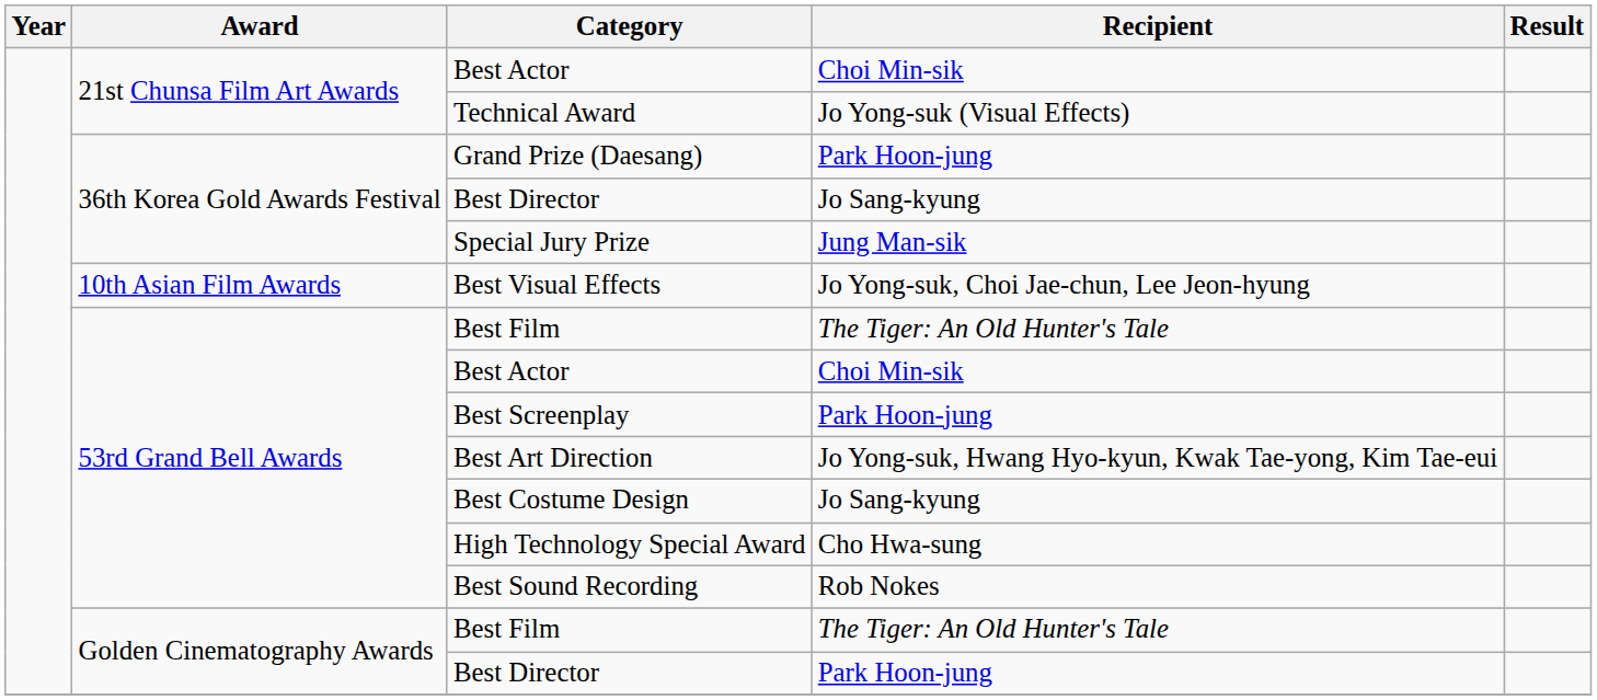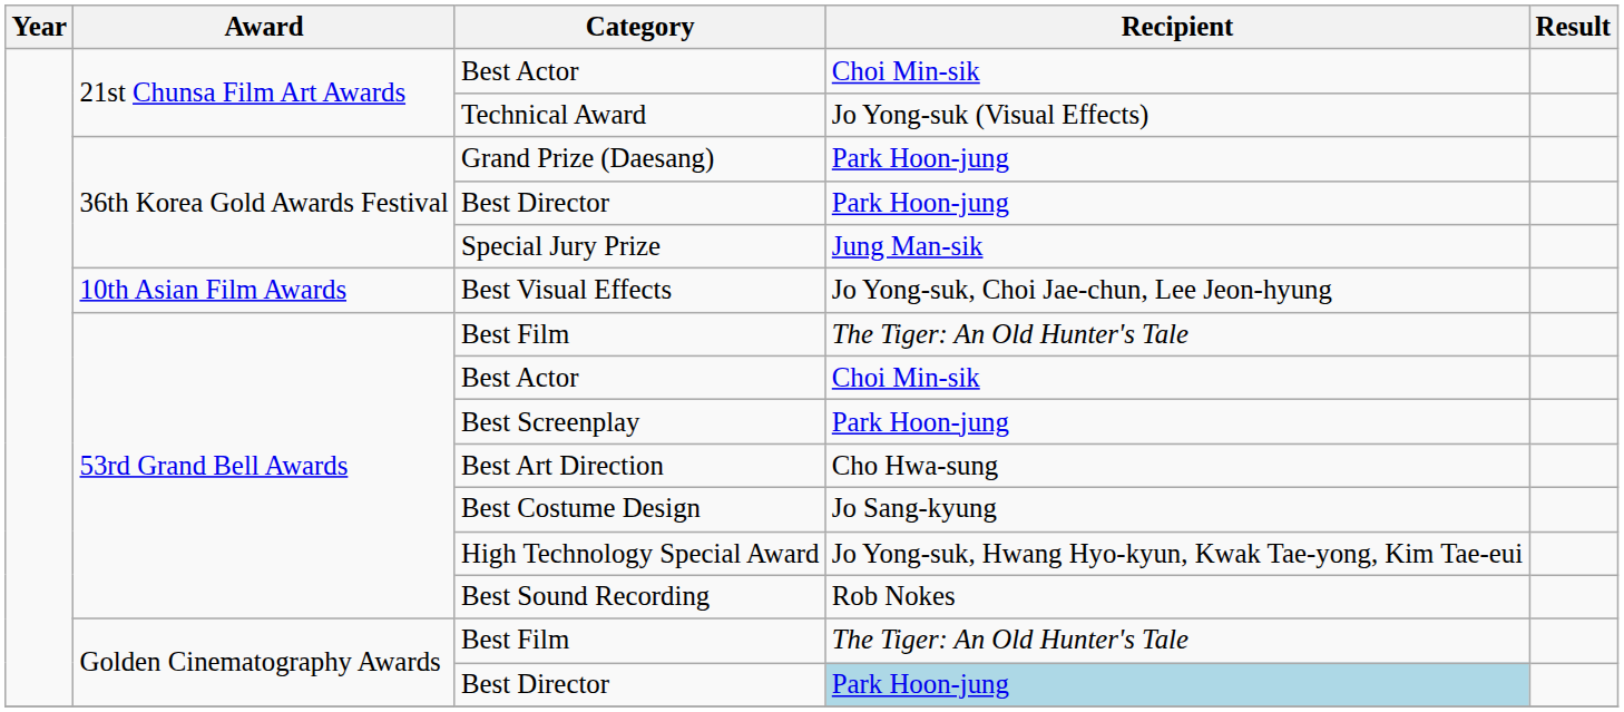 <table class="wikitable">
 <tr>
 <th>Year</th>
 <th>Award</th>
 <th>Category</th>
 <th>Recipient</th>
 <th>Result</th>
 </tr>
 <tr>
 <td rowspan="15"></td>
 <td rowspan="2">21st <a href='#'>Chunsa Film Art Awards</a></td>
 <td>Best Actor</td>
 <td><a href='#'>Choi Min-sik</a></td>
 <td></td>
 </tr>
 <tr>
 <td>Technical Award</td>
 <td>Jo Yong-suk (Visual Effects)</td>
 <td></td>
 </tr>
 <tr>
 <td rowspan="3">36th Korea Gold Awards Festival</td>
 <td>Grand Prize (Daesang)</td>
 <td><a href='#'>Park Hoon-jung</a></td>
 <td></td>
 </tr>
 <tr>
 <td>Best Director</td>
-<td>Jo Sang-kyung</td>
+<td><a href='#'>Park Hoon-jung</a></td>
 <td></td>
 </tr>
 <tr>
 <td>Special Jury Prize</td>
 <td><a href='#'>Jung Man-sik</a></td>
 <td></td>
 </tr>
 <tr>
 <td><a href='#'>10th Asian Film Awards</a></td>
 <td>Best Visual Effects</td>
 <td>Jo Yong-suk, Choi Jae-chun, Lee Jeon-hyung</td>
 <td></td>
 </tr>
 <tr>
 <td rowspan="7"><a href='#'>53rd Grand Bell Awards</a></td>
 <td>Best Film</td>
 <td><em>The Tiger: An Old Hunter's Tale</em></td>
 <td></td>
 </tr>
 <tr>
 <td>Best Actor</td>
 <td><a href='#'>Choi Min-sik</a></td>
 <td></td>
 </tr>
 <tr>
 <td>Best Screenplay</td>
 <td><a href='#'>Park Hoon-jung</a></td>
 <td></td>
 </tr>
 <tr>
 <td>Best Art Direction</td>
-<td>Jo Yong-suk, Hwang Hyo-kyun, Kwak Tae-yong, Kim Tae-eui</td>
+<td>Cho Hwa-sung</td>
 <td></td>
 </tr>
 <tr>
 <td>Best Costume Design</td>
 <td>Jo Sang-kyung</td>
 <td></td>
 </tr>
 <tr>
 <td>High Technology Special Award</td>
-<td>Cho Hwa-sung</td>
+<td>Jo Yong-suk, Hwang Hyo-kyun, Kwak Tae-yong, Kim Tae-eui</td>
 <td></td>
 </tr>
 <tr>
 <td>Best Sound Recording</td>
 <td>Rob Nokes</td>
 <td></td>
 </tr>
 <tr>
 <td rowspan="2">Golden Cinematography Awards</td>
 <td>Best Film</td>
 <td><em>The Tiger: An Old Hunter's Tale</em></td>
 <td></td>
 </tr>
 <tr>
 <td>Best Director</td>
-<td><a href='#'>Park Hoon-jung</a></td>
+<td style="background: lightblue;"><a href='#'>Park Hoon-jung</a></td>
 <td></td>
 </tr>
 <tr>
 </tr>
 </table>
